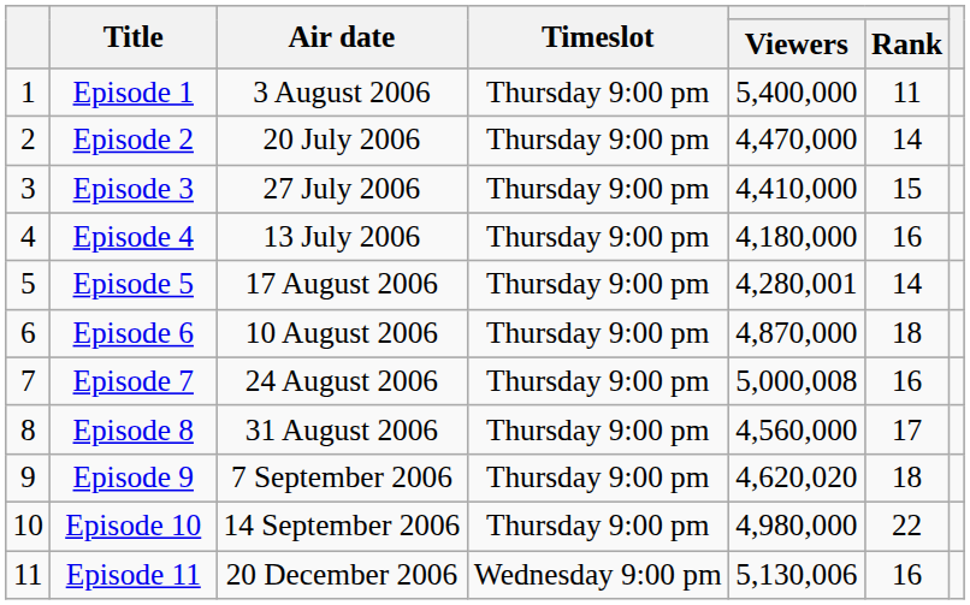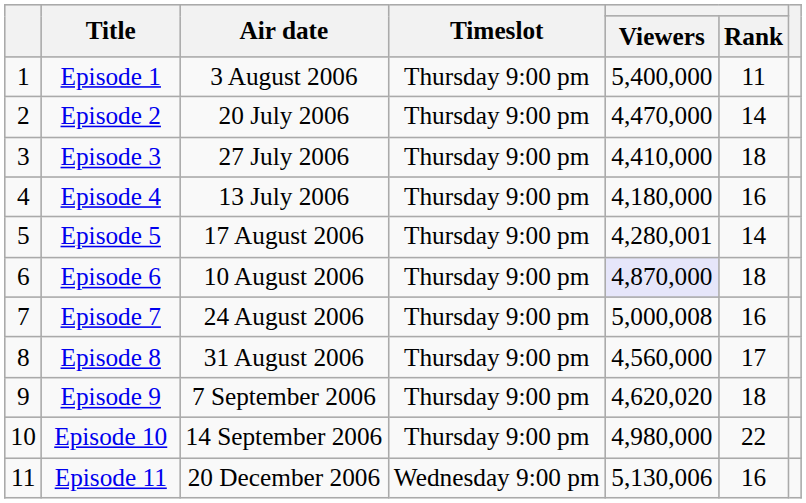 <table class="wikitable" style="text-align:center">
 <tr>
 <th rowspan="2"></th>
 <th width="80" rowspan="2">Title</th>
 <th rowspan="2">Air date</th>
 <th rowspan="2">Timeslot</th>
 <th colspan="2"></th>
 <th rowspan="2"></th>
 </tr>
 <tr>
 <th>Viewers</th>
 <th>Rank</th>
 </tr>
 <tr>
 <td>1</td>
 <td><a href='#'>Episode 1</a></td>
 <td>3 August 2006</td>
 <td>Thursday 9:00 pm</td>
 <td>5,400,000</td>
 <td>11</td>
 <td></td>
 </tr>
 <tr>
 <td>2</td>
 <td><a href='#'>Episode 2</a></td>
 <td>20 July 2006</td>
 <td>Thursday 9:00 pm</td>
 <td>4,470,000</td>
 <td>14</td>
 <td></td>
 </tr>
 <tr>
 <td>3</td>
 <td><a href='#'>Episode 3</a></td>
 <td>27 July 2006</td>
 <td>Thursday 9:00 pm</td>
 <td>4,410,000</td>
-<td>15</td>
+<td>18</td>
 <td></td>
 </tr>
 <tr>
 <td>4</td>
 <td><a href='#'>Episode 4</a></td>
 <td>13 July 2006</td>
 <td>Thursday 9:00 pm</td>
 <td>4,180,000</td>
 <td>16</td>
 <td></td>
 </tr>
 <tr>
 <td>5</td>
 <td><a href='#'>Episode 5</a></td>
 <td>17 August 2006</td>
 <td>Thursday 9:00 pm</td>
 <td>4,280,001</td>
 <td>14</td>
 <td></td>
 </tr>
 <tr>
 <td>6</td>
 <td><a href='#'>Episode 6</a></td>
 <td>10 August 2006</td>
 <td>Thursday 9:00 pm</td>
-<td>4,870,000</td>
+<td style="background: lavender;">4,870,000</td>
 <td>18</td>
 <td></td>
 </tr>
 <tr>
 <td>7</td>
 <td><a href='#'>Episode 7</a></td>
 <td>24 August 2006</td>
 <td>Thursday 9:00 pm</td>
 <td>5,000,008</td>
 <td>16</td>
 <td></td>
 </tr>
 <tr>
 <td>8</td>
 <td><a href='#'>Episode 8</a></td>
 <td>31 August 2006</td>
 <td>Thursday 9:00 pm</td>
 <td>4,560,000</td>
 <td>17</td>
 <td></td>
 </tr>
 <tr>
 <td>9</td>
 <td><a href='#'>Episode 9</a></td>
 <td>7 September 2006</td>
 <td>Thursday 9:00 pm</td>
 <td>4,620,020</td>
 <td>18</td>
 <td></td>
 </tr>
 <tr>
 <td>10</td>
 <td><a href='#'>Episode 10</a></td>
 <td>14 September 2006</td>
 <td>Thursday 9:00 pm</td>
 <td>4,980,000</td>
 <td>22</td>
 <td></td>
 </tr>
 <tr>
 <td>11</td>
 <td><a href='#'>Episode 11</a></td>
 <td>20 December 2006</td>
 <td>Wednesday 9:00 pm</td>
 <td>5,130,006</td>
 <td>16</td>
 <td></td>
 </tr>
 </table>
